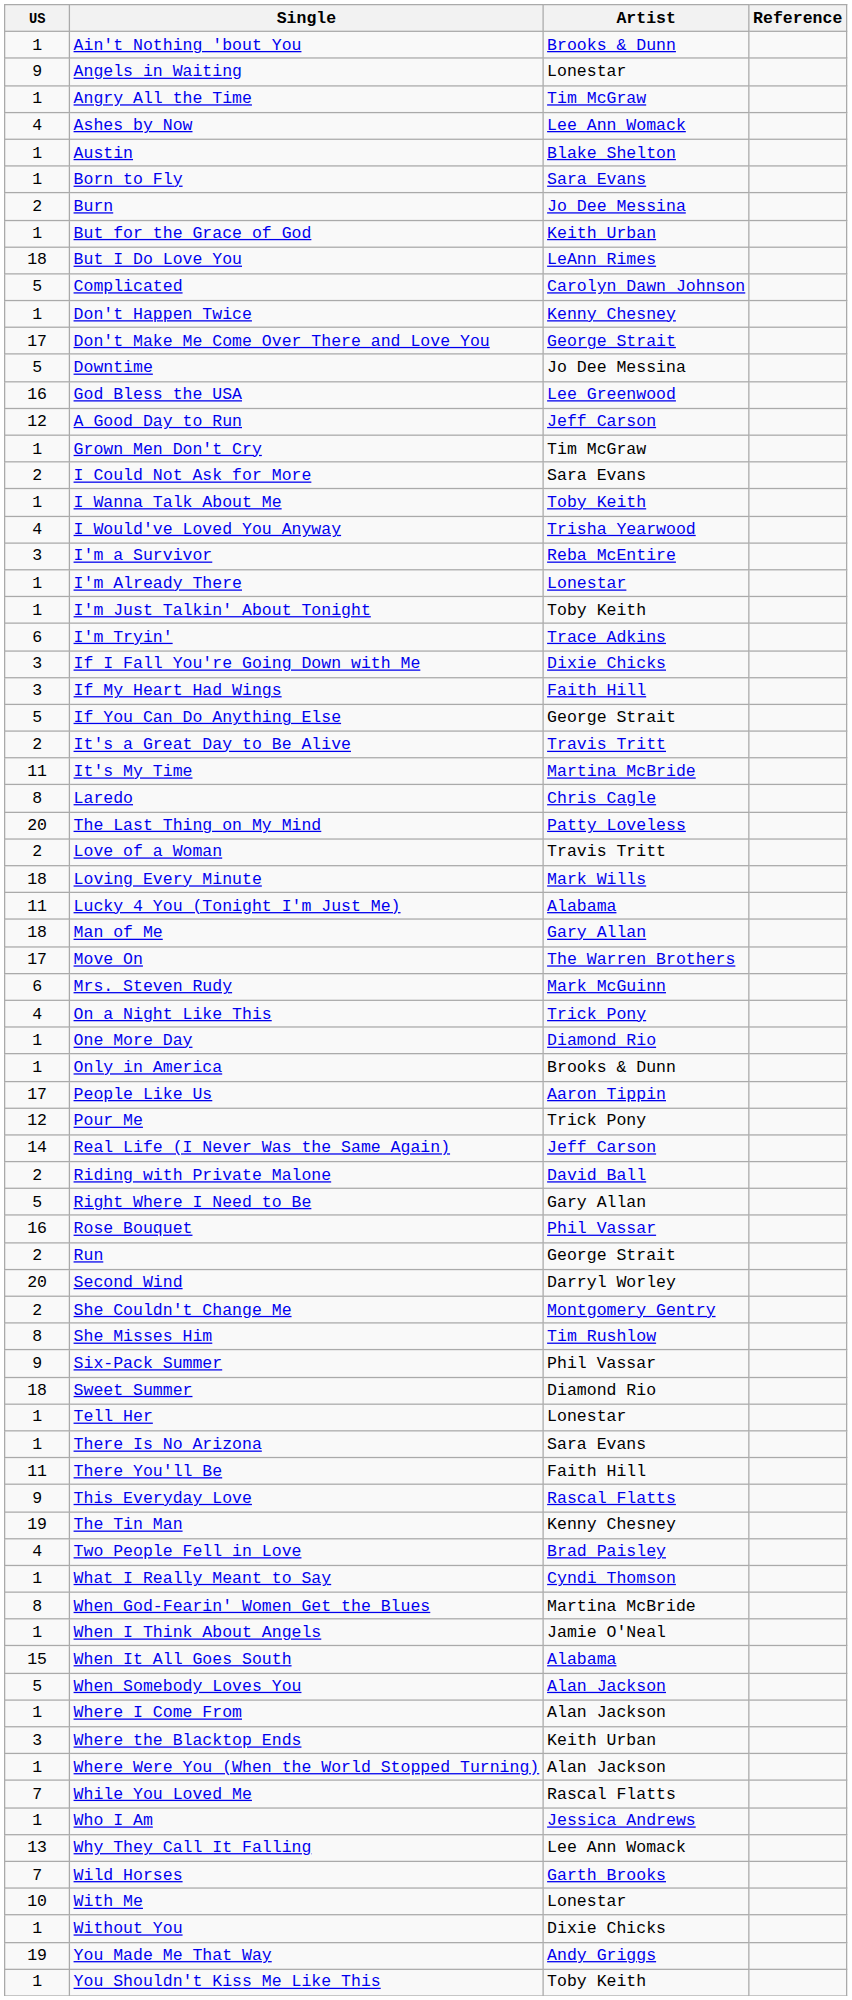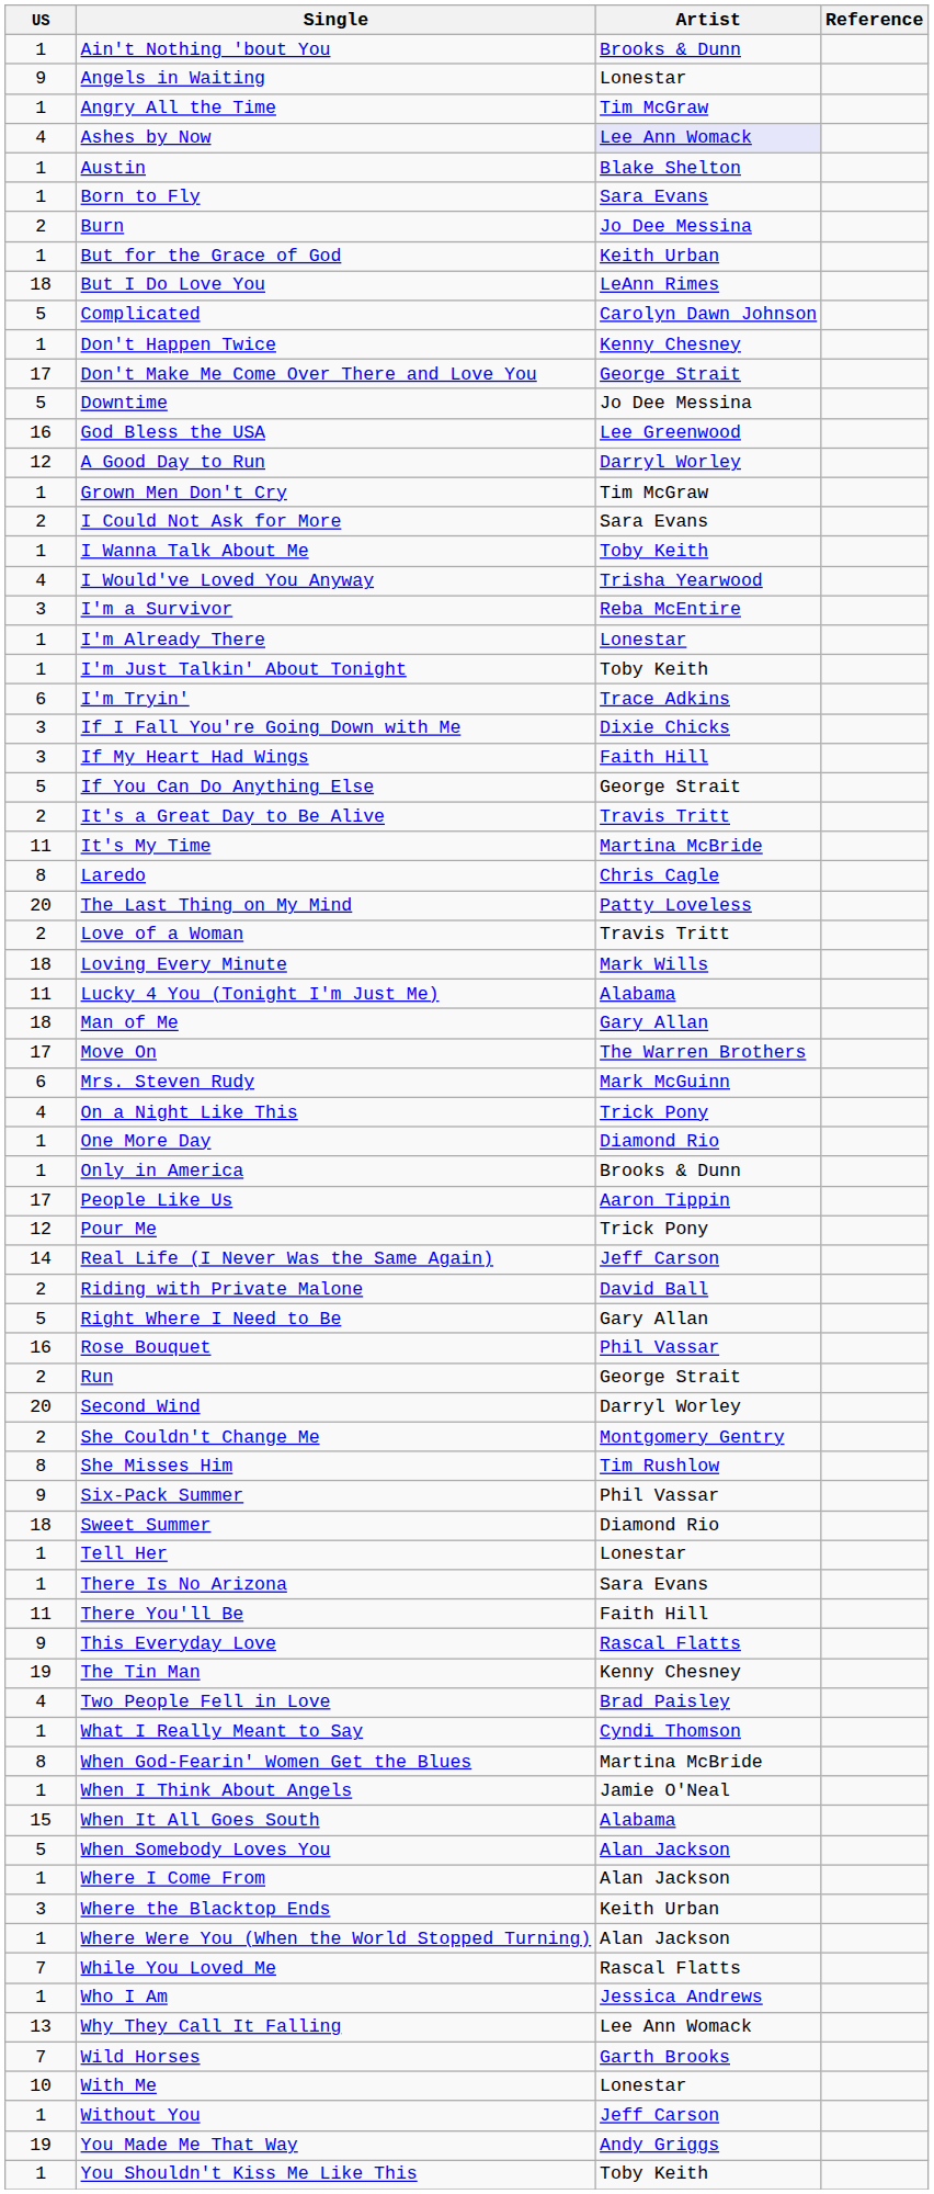 <table class="wikitable sortable">
 <tr>
 <th width=45><small>US</small></th>
 <th width=auto>Single</th>
 <th width=auto>Artist</th>
 <th width=auto>Reference</th>
 </tr>
 <tr>
 <td align="center">1</td>
 <td><a href='#'>Ain't Nothing 'bout You</a></td>
 <td><a href='#'>Brooks & Dunn</a></td>
 <td></td>
 </tr>
 <tr>
 <td align="center">9</td>
 <td><a href='#'>Angels in Waiting</a></td>
 <td>Lonestar</td>
 <td></td>
 </tr>
 <tr>
 <td align="center">1</td>
 <td><a href='#'>Angry All the Time</a></td>
 <td><a href='#'>Tim McGraw</a></td>
 <td></td>
 </tr>
 <tr>
 <td align="center">4</td>
 <td><a href='#'>Ashes by Now</a></td>
-<td><a href='#'>Lee Ann Womack</a></td>
+<td style="background: lavender;"><a href='#'>Lee Ann Womack</a></td>
 <td></td>
 </tr>
 <tr>
 <td align="center">1</td>
 <td><a href='#'>Austin</a></td>
 <td><a href='#'>Blake Shelton</a></td>
 <td></td>
 </tr>
 <tr>
 <td align="center">1</td>
 <td><a href='#'>Born to Fly</a></td>
 <td><a href='#'>Sara Evans</a></td>
 <td></td>
 </tr>
 <tr>
 <td align="center">2</td>
 <td><a href='#'>Burn</a></td>
 <td><a href='#'>Jo Dee Messina</a></td>
 <td></td>
 </tr>
 <tr>
 <td align="center">1</td>
 <td><a href='#'>But for the Grace of God</a></td>
 <td><a href='#'>Keith Urban</a></td>
 <td></td>
 </tr>
 <tr>
 <td align="center">18</td>
 <td><a href='#'>But I Do Love You</a></td>
 <td><a href='#'>LeAnn Rimes</a></td>
 <td></td>
 </tr>
 <tr>
 <td align="center">5</td>
 <td><a href='#'>Complicated</a></td>
 <td><a href='#'>Carolyn Dawn Johnson</a></td>
 <td></td>
 </tr>
 <tr>
 <td align="center">1</td>
 <td><a href='#'>Don't Happen Twice</a></td>
 <td><a href='#'>Kenny Chesney</a></td>
 <td></td>
 </tr>
 <tr>
 <td align="center">17</td>
 <td><a href='#'>Don't Make Me Come Over There and Love You</a></td>
 <td><a href='#'>George Strait</a></td>
 <td></td>
 </tr>
 <tr>
 <td align="center">5</td>
 <td><a href='#'>Downtime</a></td>
 <td>Jo Dee Messina</td>
 <td></td>
 </tr>
 <tr>
 <td align="center">16</td>
 <td><a href='#'>God Bless the USA</a></td>
 <td><a href='#'>Lee Greenwood</a></td>
 <td></td>
 </tr>
 <tr>
 <td align="center">12</td>
 <td><a href='#'>A Good Day to Run</a></td>
-<td><a href='#'>Jeff Carson</a></td>
+<td><a href='#'>Darryl Worley</a></td>
 <td></td>
 </tr>
 <tr>
 <td align="center">1</td>
 <td><a href='#'>Grown Men Don't Cry</a></td>
 <td>Tim McGraw</td>
 <td></td>
 </tr>
 <tr>
 <td align="center">2</td>
 <td><a href='#'>I Could Not Ask for More</a></td>
 <td>Sara Evans</td>
 <td></td>
 </tr>
 <tr>
 <td align="center">1</td>
 <td><a href='#'>I Wanna Talk About Me</a></td>
 <td><a href='#'>Toby Keith</a></td>
 <td></td>
 </tr>
 <tr>
 <td align="center">4</td>
 <td><a href='#'>I Would've Loved You Anyway</a></td>
 <td><a href='#'>Trisha Yearwood</a></td>
 <td></td>
 </tr>
 <tr>
 <td align="center">3</td>
 <td><a href='#'>I'm a Survivor</a></td>
 <td><a href='#'>Reba McEntire</a></td>
 <td></td>
 </tr>
 <tr>
 <td align="center">1</td>
 <td><a href='#'>I'm Already There</a></td>
 <td><a href='#'>Lonestar</a></td>
 <td></td>
 </tr>
 <tr>
 <td align="center">1</td>
 <td><a href='#'>I'm Just Talkin' About Tonight</a></td>
 <td>Toby Keith</td>
 <td></td>
 </tr>
 <tr>
 <td align="center">6</td>
 <td><a href='#'>I'm Tryin'</a></td>
 <td><a href='#'>Trace Adkins</a></td>
 <td></td>
 </tr>
 <tr>
 <td align="center">3</td>
 <td><a href='#'>If I Fall You're Going Down with Me</a></td>
 <td><a href='#'>Dixie Chicks</a></td>
 <td></td>
 </tr>
 <tr>
 <td align="center">3</td>
 <td><a href='#'>If My Heart Had Wings</a></td>
 <td><a href='#'>Faith Hill</a></td>
 <td></td>
 </tr>
 <tr>
 <td align="center">5</td>
 <td><a href='#'>If You Can Do Anything Else</a></td>
 <td>George Strait</td>
 <td></td>
 </tr>
 <tr>
 <td align="center">2</td>
 <td><a href='#'>It's a Great Day to Be Alive</a></td>
 <td><a href='#'>Travis Tritt</a></td>
 <td></td>
 </tr>
 <tr>
 <td align="center">11</td>
 <td><a href='#'>It's My Time</a></td>
 <td><a href='#'>Martina McBride</a></td>
 <td></td>
 </tr>
 <tr>
 <td align="center">8</td>
 <td><a href='#'>Laredo</a></td>
 <td><a href='#'>Chris Cagle</a></td>
 <td></td>
 </tr>
 <tr>
 <td align="center">20</td>
 <td><a href='#'>The Last Thing on My Mind</a></td>
 <td><a href='#'>Patty Loveless</a></td>
 <td></td>
 </tr>
 <tr>
 <td align="center">2</td>
 <td><a href='#'>Love of a Woman</a></td>
 <td>Travis Tritt</td>
 <td></td>
 </tr>
 <tr>
 <td align="center">18</td>
 <td><a href='#'>Loving Every Minute</a></td>
 <td><a href='#'>Mark Wills</a></td>
 <td></td>
 </tr>
 <tr>
 <td align="center">11</td>
 <td><a href='#'>Lucky 4 You (Tonight I'm Just Me)</a></td>
 <td><a href='#'>Alabama</a></td>
 <td></td>
 </tr>
 <tr>
 <td align="center">18</td>
 <td><a href='#'>Man of Me</a></td>
 <td><a href='#'>Gary Allan</a></td>
 <td></td>
 </tr>
 <tr>
 <td align="center">17</td>
 <td><a href='#'>Move On</a></td>
 <td><a href='#'>The Warren Brothers</a></td>
 <td></td>
 </tr>
 <tr>
 <td align="center">6</td>
 <td><a href='#'>Mrs. Steven Rudy</a></td>
 <td><a href='#'>Mark McGuinn</a></td>
 <td></td>
 </tr>
 <tr>
 <td align="center">4</td>
 <td><a href='#'>On a Night Like This</a></td>
 <td><a href='#'>Trick Pony</a></td>
 <td></td>
 </tr>
 <tr>
 <td align="center">1</td>
 <td><a href='#'>One More Day</a></td>
 <td><a href='#'>Diamond Rio</a></td>
 <td></td>
 </tr>
 <tr>
 <td align="center">1</td>
 <td><a href='#'>Only in America</a></td>
 <td>Brooks & Dunn</td>
 <td></td>
 </tr>
 <tr>
 <td align="center">17</td>
 <td><a href='#'>People Like Us</a></td>
 <td><a href='#'>Aaron Tippin</a></td>
 <td></td>
 </tr>
 <tr>
 <td align="center">12</td>
 <td><a href='#'>Pour Me</a></td>
 <td>Trick Pony</td>
 <td></td>
 </tr>
 <tr>
 <td align="center">14</td>
 <td><a href='#'>Real Life (I Never Was the Same Again)</a></td>
 <td><a href='#'>Jeff Carson</a></td>
 <td></td>
 </tr>
 <tr>
 <td align="center">2</td>
 <td><a href='#'>Riding with Private Malone</a></td>
 <td><a href='#'>David Ball</a></td>
 <td></td>
 </tr>
 <tr>
 <td align="center">5</td>
 <td><a href='#'>Right Where I Need to Be</a></td>
 <td>Gary Allan</td>
 <td></td>
 </tr>
 <tr>
 <td align="center">16</td>
 <td><a href='#'>Rose Bouquet</a></td>
 <td><a href='#'>Phil Vassar</a></td>
 <td></td>
 </tr>
 <tr>
 <td align="center">2</td>
 <td><a href='#'>Run</a></td>
 <td>George Strait</td>
 <td></td>
 </tr>
 <tr>
 <td align="center">20</td>
 <td><a href='#'>Second Wind</a></td>
 <td>Darryl Worley</td>
 <td></td>
 </tr>
 <tr>
 <td align="center">2</td>
 <td><a href='#'>She Couldn't Change Me</a></td>
 <td><a href='#'>Montgomery Gentry</a></td>
 <td></td>
 </tr>
 <tr>
 <td align="center">8</td>
 <td><a href='#'>She Misses Him</a></td>
 <td><a href='#'>Tim Rushlow</a></td>
 <td></td>
 </tr>
 <tr>
 <td align="center">9</td>
 <td><a href='#'>Six-Pack Summer</a></td>
 <td>Phil Vassar</td>
 <td></td>
 </tr>
 <tr>
 <td align="center">18</td>
 <td><a href='#'>Sweet Summer</a></td>
 <td>Diamond Rio</td>
 <td></td>
 </tr>
 <tr>
 <td align="center">1</td>
 <td><a href='#'>Tell Her</a></td>
 <td>Lonestar</td>
 <td></td>
 </tr>
 <tr>
 <td align="center">1</td>
 <td><a href='#'>There Is No Arizona</a></td>
 <td>Sara Evans</td>
 <td></td>
 </tr>
 <tr>
 <td align="center">11</td>
 <td><a href='#'>There You'll Be</a></td>
 <td>Faith Hill</td>
 <td></td>
 </tr>
 <tr>
 <td align="center">9</td>
 <td><a href='#'>This Everyday Love</a></td>
 <td><a href='#'>Rascal Flatts</a></td>
 <td></td>
 </tr>
 <tr>
 <td align="center">19</td>
 <td><a href='#'>The Tin Man</a></td>
 <td>Kenny Chesney</td>
 <td></td>
 </tr>
 <tr>
 <td align="center">4</td>
 <td><a href='#'>Two People Fell in Love</a></td>
 <td><a href='#'>Brad Paisley</a></td>
 <td></td>
 </tr>
 <tr>
 <td align="center">1</td>
 <td><a href='#'>What I Really Meant to Say</a></td>
 <td><a href='#'>Cyndi Thomson</a></td>
 <td></td>
 </tr>
 <tr>
 <td align="center">8</td>
 <td><a href='#'>When God-Fearin' Women Get the Blues</a></td>
 <td>Martina McBride</td>
 <td></td>
 </tr>
 <tr>
 <td align="center">1</td>
 <td><a href='#'>When I Think About Angels</a></td>
 <td>Jamie O'Neal</td>
 <td></td>
 </tr>
 <tr>
 <td align="center">15</td>
 <td><a href='#'>When It All Goes South</a></td>
 <td><a href='#'>Alabama</a></td>
 <td></td>
 </tr>
 <tr>
 <td align="center">5</td>
 <td><a href='#'>When Somebody Loves You</a></td>
 <td><a href='#'>Alan Jackson</a></td>
 <td></td>
 </tr>
 <tr>
 <td align="center">1</td>
 <td><a href='#'>Where I Come From</a></td>
 <td>Alan Jackson</td>
 <td></td>
 </tr>
 <tr>
 <td align="center">3</td>
 <td><a href='#'>Where the Blacktop Ends</a></td>
 <td>Keith Urban</td>
 <td></td>
 </tr>
 <tr>
 <td align="center">1</td>
 <td><a href='#'>Where Were You (When the World Stopped Turning)</a></td>
 <td>Alan Jackson</td>
 <td></td>
 </tr>
 <tr>
 <td align="center">7</td>
 <td><a href='#'>While You Loved Me</a></td>
 <td>Rascal Flatts</td>
 <td></td>
 </tr>
 <tr>
 <td align="center">1</td>
 <td><a href='#'>Who I Am</a></td>
 <td><a href='#'>Jessica Andrews</a></td>
 <td></td>
 </tr>
 <tr>
 <td align="center">13</td>
 <td><a href='#'>Why They Call It Falling</a></td>
 <td>Lee Ann Womack</td>
 <td></td>
 </tr>
 <tr>
 <td align="center">7</td>
 <td><a href='#'>Wild Horses</a></td>
 <td><a href='#'>Garth Brooks</a></td>
 <td></td>
 </tr>
 <tr>
 <td align="center">10</td>
 <td><a href='#'>With Me</a></td>
 <td>Lonestar</td>
 <td></td>
 </tr>
 <tr>
 <td align="center">1</td>
 <td><a href='#'>Without You</a></td>
-<td>Dixie Chicks</td>
+<td><a href='#'>Jeff Carson</a></td>
 <td></td>
 </tr>
 <tr>
 <td align="center">19</td>
 <td><a href='#'>You Made Me That Way</a></td>
 <td><a href='#'>Andy Griggs</a></td>
 <td></td>
 </tr>
 <tr>
 <td align="center">1</td>
 <td><a href='#'>You Shouldn't Kiss Me Like This</a></td>
 <td>Toby Keith</td>
 <td></td>
 </tr>
 </table>
